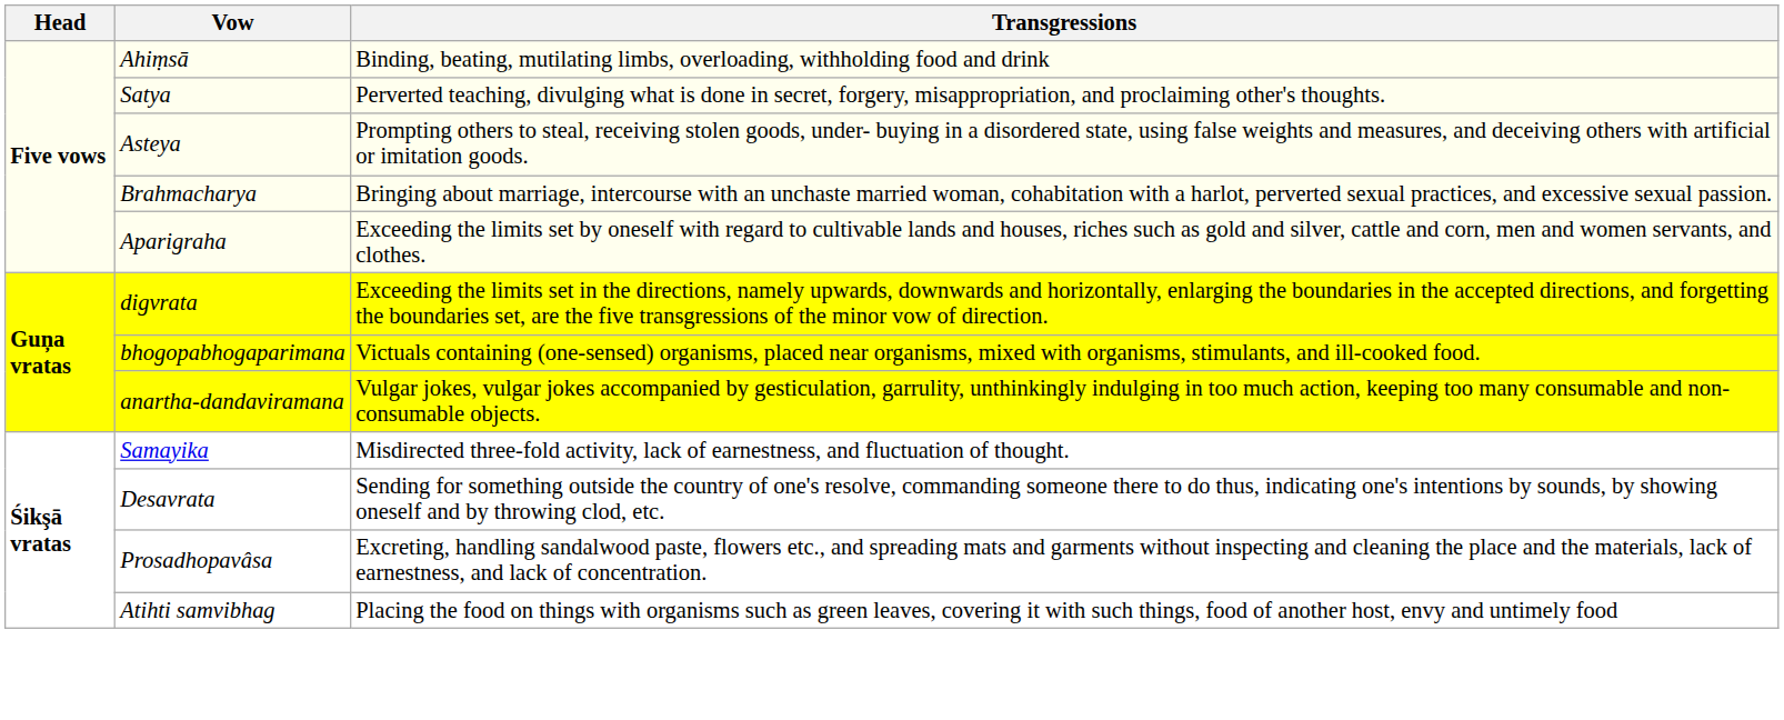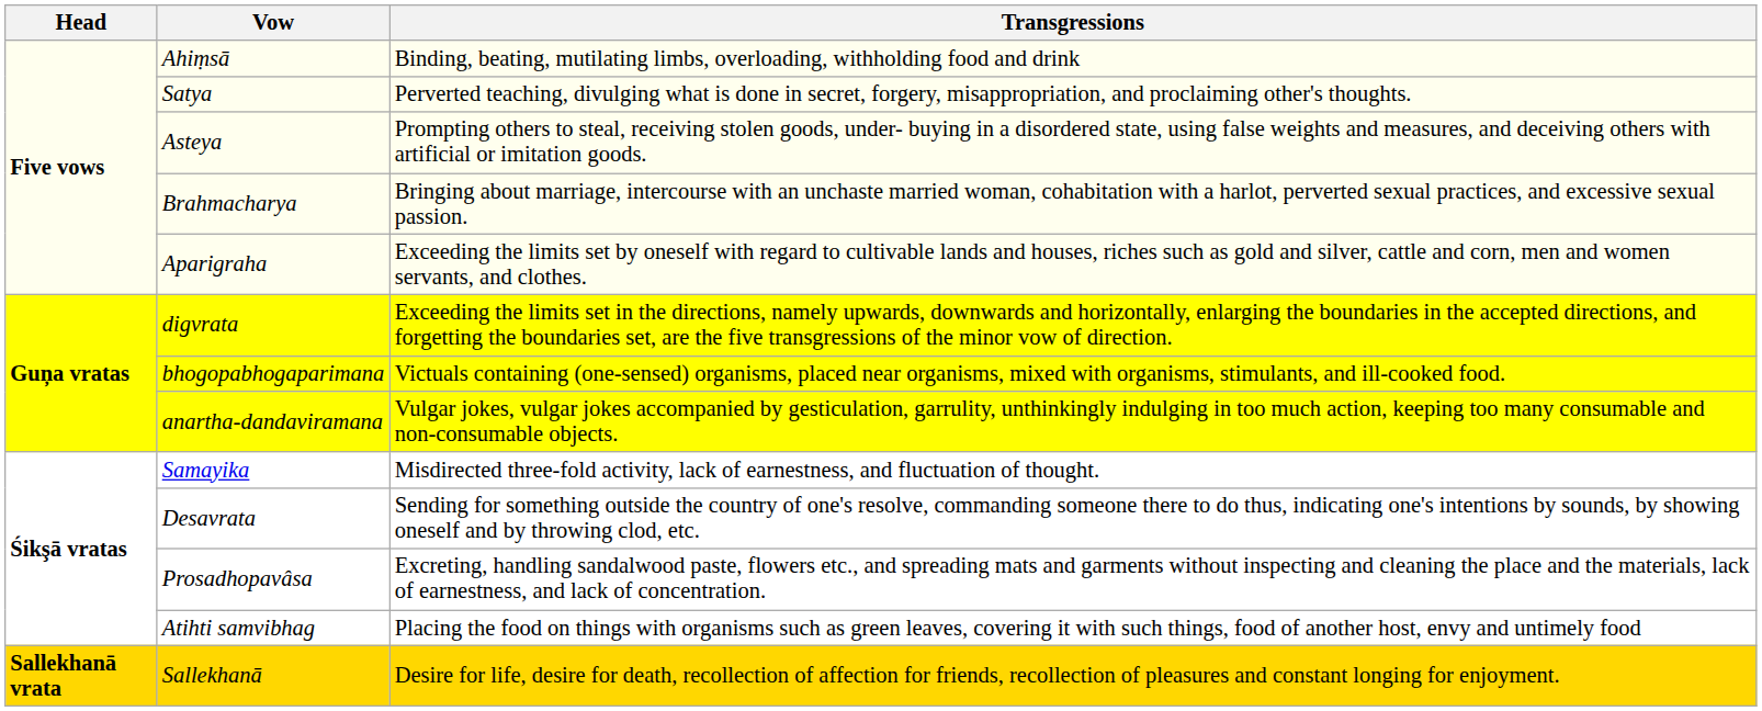 <table class="wikitable">
 <tr>
 <th>Head</th>
 <th>Vow</th>
 <th>Transgressions</th>
 </tr>
 <tr style="background:#ffe;">
 <td rowspan="5"><strong>Five vows</strong><br></td>
 <td><em>Ahiṃsā</em></td>
 <td>Binding, beating, mutilating limbs, overloading, withholding food and drink</td>
 </tr>
 <tr style="background:#ffe;">
 <td><em>Satya</em></td>
 <td>Perverted teaching, divulging what is done in secret, forgery, misappropriation, and proclaiming other's thoughts.</td>
 </tr>
 <tr style="background:#ffe;">
 <td><em>Asteya</em></td>
 <td>Prompting others to steal, receiving stolen goods, under- buying in a disordered state, using false weights and measures, and deceiving others with artificial or imitation goods.</td>
 </tr>
 <tr style="background:#ffe;">
 <td><em>Brahmacharya</em></td>
 <td>Bringing about marriage, intercourse with an unchaste married woman, cohabitation with a harlot, perverted sexual practices, and excessive sexual passion.</td>
 </tr>
 <tr style="background:#ffe;">
 <td><em>Aparigraha</em></td>
 <td>Exceeding the limits set by oneself with regard to cultivable lands and houses, riches such as gold and silver, cattle and corn, men and women servants, and clothes.</td>
 </tr>
 <tr style="background:#FFFF00;">
 <td rowspan="3"><strong>Guņa vratas</strong><br></td>
 <td><em>digvrata</em></td>
 <td>Exceeding the limits set in the directions, namely upwards, downwards and horizontally, enlarging the boundaries in the accepted directions, and forgetting the boundaries set, are the five transgressions of the minor vow of direction.</td>
 </tr>
 <tr style="background:#FFFF00;">
 <td><em>bhogopabhogaparimana</em></td>
 <td>Victuals containing (one-sensed) organisms, placed near organisms, mixed with organisms, stimulants, and ill-cooked food.</td>
 </tr>
 <tr style="background:#FFFF00;">
 <td><em>anartha-dandaviramana</em></td>
 <td>Vulgar jokes, vulgar jokes accompanied by gesticulation, garrulity, unthinkingly indulging in too much action, keeping too many consumable and non-consumable objects.</td>
 </tr>
 <tr style="background:#fff;">
 <td rowspan="4"><strong>Śikşā vratas</strong><br></td>
 <td><em><a href='#'>Samayika</a></em></td>
 <td>Misdirected three-fold activity, lack of earnestness, and fluctuation of thought.</td>
 </tr>
 <tr style="background:#fff;">
 <td><em>Desavrata</em></td>
 <td>Sending for something outside the country of one's resolve, commanding someone there to do thus, indicating one's intentions by sounds, by showing oneself and by throwing clod, etc.</td>
 </tr>
 <tr style="background:#fff;">
 <td><em>Prosadhopavâsa</em></td>
 <td>Excreting, handling sandalwood paste, flowers etc., and spreading mats and garments without inspecting and cleaning the place and the materials, lack of earnestness, and lack of concentration.</td>
 </tr>
 <tr style="background:#fff;">
 <td><em>Atihti samvibhag</em></td>
 <td>Placing the food on things with organisms such as green leaves, covering it with such things, food of another host, envy and untimely food</td>
 </tr>
+<tr style="background:#ffd700;">
+<td rowspan="1"><strong>Sallekhanā vrata</strong></td>
+<td><em>Sallekhanā</em></td>
+<td>Desire for life, desire for death, recollection of affection for friends, recollection of pleasures and constant longing for enjoyment.</td>
+</tr>
 </table>
